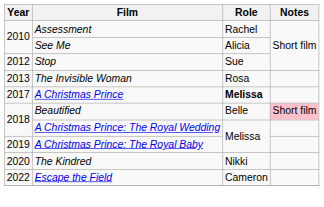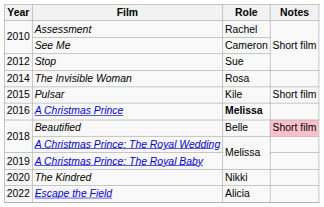 <table class="wikitable sortable">
 <tr>
 <th>Year</th>
 <th>Film</th>
 <th>Role</th>
 <th>Notes</th>
 </tr>
 <tr>
 <td rowspan=2>2010</td>
 <td><em>Assessment</em></td>
 <td>Rachel</td>
 <td rowspan=3>Short film</td>
 </tr>
 <tr>
 <td><em>See Me</em></td>
-<td>Alicia</td>
+<td>Cameron</td>
 </tr>
 <tr>
 <td>2012</td>
 <td><em>Stop</em></td>
 <td>Sue</td>
 </tr>
 <tr>
-<td>2013</td>
+<td>2014</td>
 <td><em>The Invisible Woman</em></td>
 <td>Rosa</td>
 <td></td>
 </tr>
 <tr>
-<td>2017</td>
+<td>2015</td>
+<td><em>Pulsar</em></td>
+<td>Kile</td>
+<td>Short film</td>
+</tr>
+<tr>
+<td>2016</td>
 <td><em><a href='#'>A Christmas Prince</a></em></td>
 <td><strong>Melissa</strong></td>
 <td></td>
 </tr>
 <tr>
 <td rowspan=2>2018</td>
 <td><em>Beautified</em></td>
 <td>Belle</td>
 <td style="background: pink;">Short film</td>
 </tr>
 <tr>
 <td><em><a href='#'>A Christmas Prince: The Royal Wedding</a></em></td>
 <td rowspan=2>Melissa</td>
 <td></td>
 </tr>
 <tr>
 <td>2019</td>
 <td><em><a href='#'>A Christmas Prince: The Royal Baby</a></em></td>
 <td></td>
 </tr>
 <tr>
 <td>2020</td>
 <td><em>The Kindred</em></td>
 <td>Nikki</td>
 <td></td>
 </tr>
 <tr>
 <td>2022</td>
 <td><em><a href='#'>Escape the Field</a></em></td>
-<td>Cameron</td>
+<td>Alicia</td>
 <td></td>
 </tr>
 <tr>
 </tr>
 </table>
